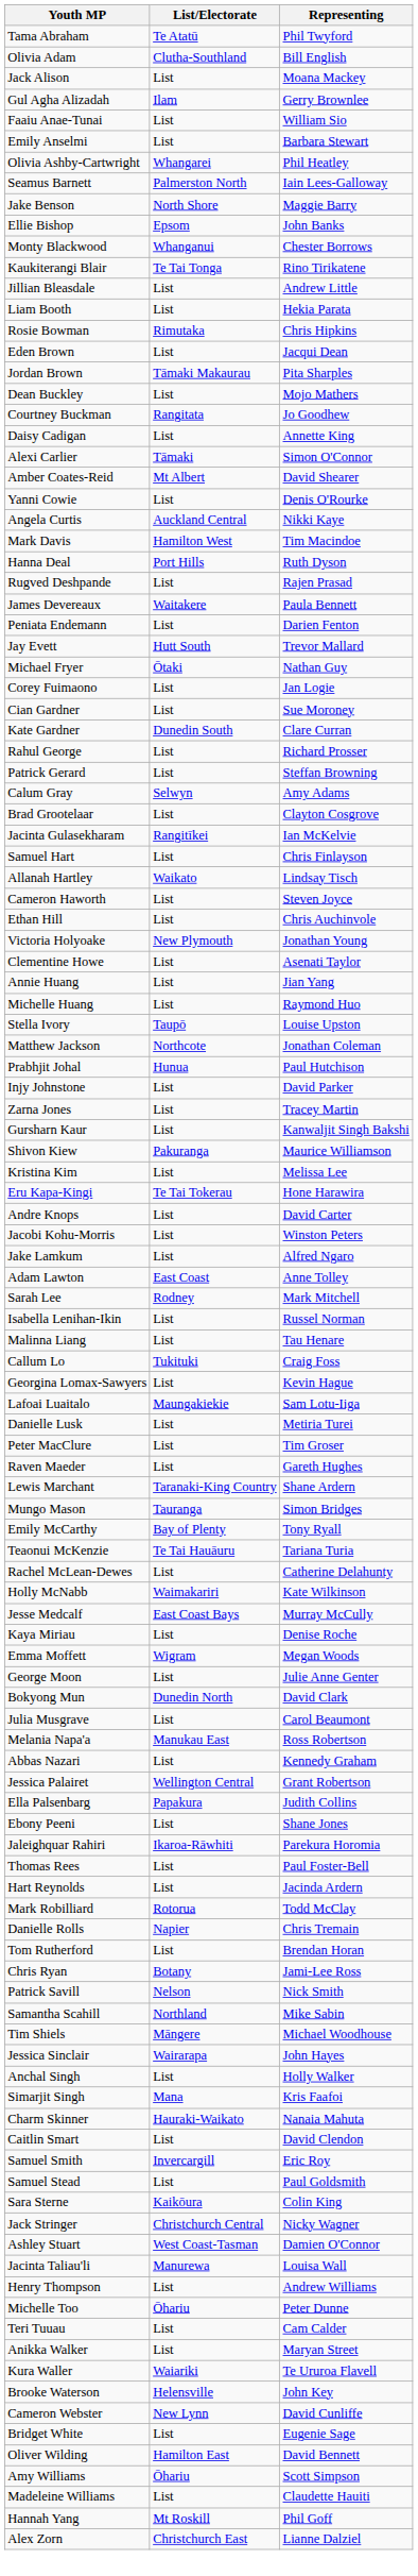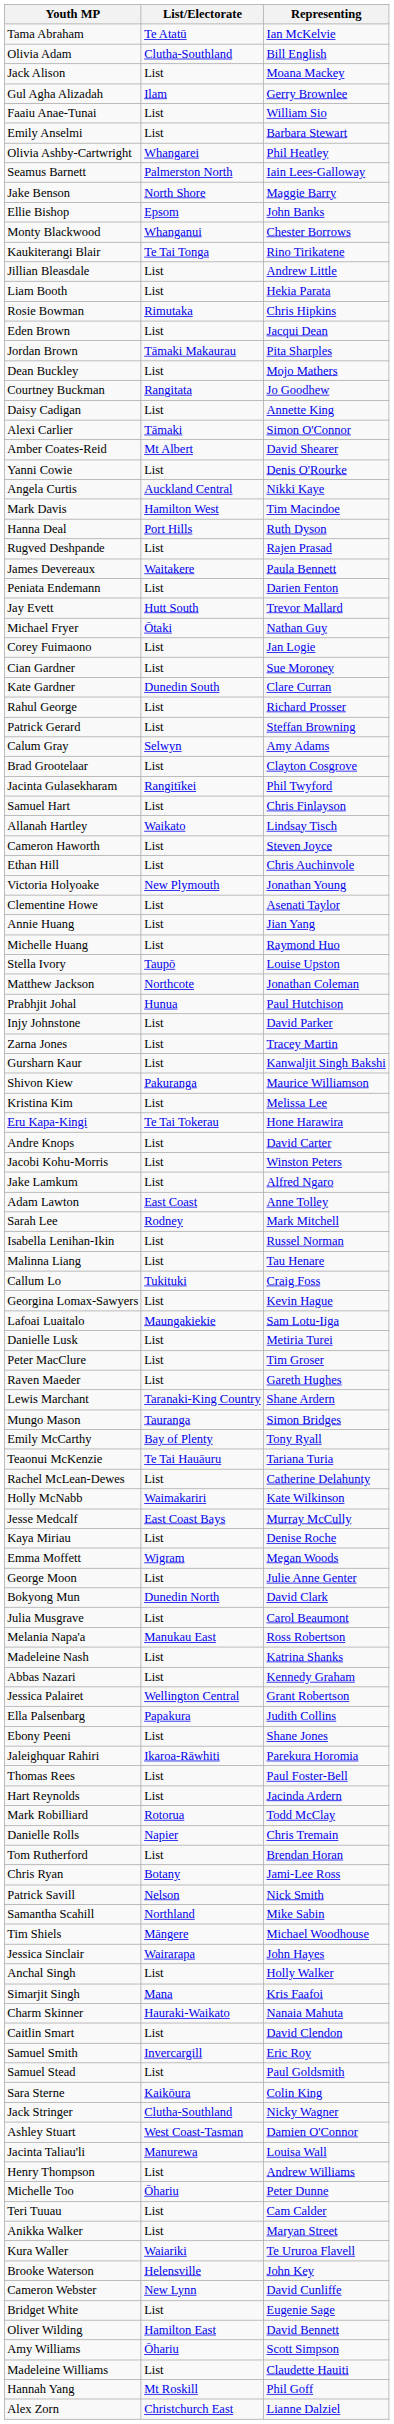 <table class="wikitable sortable collapsible collapsed">
 <tr>
 <th scope="col">Youth MP</th>
 <th scope="col">List/Electorate</th>
 <th scope="col">Representing</th>
 </tr>
 <tr>
 <td>Tama Abraham</td>
 <td><a href='#'>Te Atatū</a></td>
-<td><a href='#'>Phil Twyford</a></td>
+<td><a href='#'>Ian McKelvie</a></td>
 </tr>
 <tr>
 <td>Olivia Adam</td>
 <td><a href='#'>Clutha-Southland</a></td>
 <td><a href='#'>Bill English</a></td>
 </tr>
 <tr>
 <td>Jack Alison</td>
 <td>List</td>
 <td><a href='#'>Moana Mackey</a></td>
 </tr>
 <tr>
 <td>Gul Agha Alizadah</td>
 <td><a href='#'>Ilam</a></td>
 <td><a href='#'>Gerry Brownlee</a></td>
 </tr>
 <tr>
 <td>Faaiu Anae-Tunai</td>
 <td>List</td>
 <td><a href='#'>William Sio</a></td>
 </tr>
 <tr>
 <td>Emily Anselmi</td>
 <td>List</td>
 <td><a href='#'>Barbara Stewart</a></td>
 </tr>
 <tr>
 <td>Olivia Ashby-Cartwright</td>
 <td><a href='#'>Whangarei</a></td>
 <td><a href='#'>Phil Heatley</a></td>
 </tr>
 <tr>
 <td>Seamus Barnett</td>
 <td><a href='#'>Palmerston North</a></td>
 <td><a href='#'>Iain Lees-Galloway</a></td>
 </tr>
 <tr>
 <td>Jake Benson</td>
 <td><a href='#'>North Shore</a></td>
 <td><a href='#'>Maggie Barry</a></td>
 </tr>
 <tr>
 <td>Ellie Bishop</td>
 <td><a href='#'>Epsom</a></td>
 <td><a href='#'>John Banks</a></td>
 </tr>
 <tr>
 <td>Monty Blackwood</td>
 <td><a href='#'>Whanganui</a></td>
 <td><a href='#'>Chester Borrows</a></td>
 </tr>
 <tr>
 <td>Kaukiterangi Blair</td>
 <td><a href='#'>Te Tai Tonga</a></td>
 <td><a href='#'>Rino Tirikatene</a></td>
 </tr>
 <tr>
 <td>Jillian Bleasdale</td>
 <td>List</td>
 <td><a href='#'>Andrew Little</a></td>
 </tr>
 <tr>
 <td>Liam Booth</td>
 <td>List</td>
 <td><a href='#'>Hekia Parata</a></td>
 </tr>
 <tr>
 <td>Rosie Bowman</td>
 <td><a href='#'>Rimutaka</a></td>
 <td><a href='#'>Chris Hipkins</a></td>
 </tr>
 <tr>
 <td>Eden Brown</td>
 <td>List</td>
 <td><a href='#'>Jacqui Dean</a></td>
 </tr>
 <tr>
 <td>Jordan Brown</td>
 <td><a href='#'>Tāmaki Makaurau</a></td>
 <td><a href='#'>Pita Sharples</a></td>
 </tr>
 <tr>
 <td>Dean Buckley</td>
 <td>List</td>
 <td><a href='#'>Mojo Mathers</a></td>
 </tr>
 <tr>
 <td>Courtney Buckman</td>
 <td><a href='#'>Rangitata</a></td>
 <td><a href='#'>Jo Goodhew</a></td>
 </tr>
 <tr>
 <td>Daisy Cadigan</td>
 <td>List</td>
 <td><a href='#'>Annette King</a></td>
 </tr>
 <tr>
 <td>Alexi Carlier</td>
 <td><a href='#'>Tāmaki</a></td>
 <td><a href='#'>Simon O'Connor</a></td>
 </tr>
 <tr>
 <td>Amber Coates-Reid</td>
 <td><a href='#'>Mt Albert</a></td>
 <td><a href='#'>David Shearer</a></td>
 </tr>
 <tr>
 <td>Yanni Cowie</td>
 <td>List</td>
 <td><a href='#'>Denis O'Rourke</a></td>
 </tr>
 <tr>
 <td>Angela Curtis</td>
 <td><a href='#'>Auckland Central</a></td>
 <td><a href='#'>Nikki Kaye</a></td>
 </tr>
 <tr>
 <td>Mark Davis</td>
 <td><a href='#'>Hamilton West</a></td>
 <td><a href='#'>Tim Macindoe</a></td>
 </tr>
 <tr>
 <td>Hanna Deal</td>
 <td><a href='#'>Port Hills</a></td>
 <td><a href='#'>Ruth Dyson</a></td>
 </tr>
 <tr>
 <td>Rugved Deshpande</td>
 <td>List</td>
 <td><a href='#'>Rajen Prasad</a></td>
 </tr>
 <tr>
 <td>James Devereaux</td>
 <td><a href='#'>Waitakere</a></td>
 <td><a href='#'>Paula Bennett</a></td>
 </tr>
 <tr>
 <td>Peniata Endemann</td>
 <td>List</td>
 <td><a href='#'>Darien Fenton</a></td>
 </tr>
 <tr>
 <td>Jay Evett</td>
 <td><a href='#'>Hutt South</a></td>
 <td><a href='#'>Trevor Mallard</a></td>
 </tr>
 <tr>
 <td>Michael Fryer</td>
 <td><a href='#'>Ōtaki</a></td>
 <td><a href='#'>Nathan Guy</a></td>
 </tr>
 <tr>
 <td>Corey Fuimaono</td>
 <td>List</td>
 <td><a href='#'>Jan Logie</a></td>
 </tr>
 <tr>
 <td>Cian Gardner</td>
 <td>List</td>
 <td><a href='#'>Sue Moroney</a></td>
 </tr>
 <tr>
 <td>Kate Gardner</td>
 <td><a href='#'>Dunedin South</a></td>
 <td><a href='#'>Clare Curran</a></td>
 </tr>
 <tr>
 <td>Rahul George</td>
 <td>List</td>
 <td><a href='#'>Richard Prosser</a></td>
 </tr>
 <tr>
 <td>Patrick Gerard</td>
 <td>List</td>
 <td><a href='#'>Steffan Browning</a></td>
 </tr>
 <tr>
 <td>Calum Gray</td>
 <td><a href='#'>Selwyn</a></td>
 <td><a href='#'>Amy Adams</a></td>
 </tr>
 <tr>
 <td>Brad Grootelaar</td>
 <td>List</td>
 <td><a href='#'>Clayton Cosgrove</a></td>
 </tr>
 <tr>
 <td>Jacinta Gulasekharam</td>
 <td><a href='#'>Rangitīkei</a></td>
-<td><a href='#'>Ian McKelvie</a></td>
+<td><a href='#'>Phil Twyford</a></td>
 </tr>
 <tr>
 <td>Samuel Hart</td>
 <td>List</td>
 <td><a href='#'>Chris Finlayson</a></td>
 </tr>
 <tr>
 <td>Allanah Hartley</td>
 <td><a href='#'>Waikato</a></td>
 <td><a href='#'>Lindsay Tisch</a></td>
 </tr>
 <tr>
 <td>Cameron Haworth</td>
 <td>List</td>
 <td><a href='#'>Steven Joyce</a></td>
 </tr>
 <tr>
 <td>Ethan Hill</td>
 <td>List</td>
 <td><a href='#'>Chris Auchinvole</a></td>
 </tr>
 <tr>
 <td>Victoria Holyoake</td>
 <td><a href='#'>New Plymouth</a></td>
 <td><a href='#'>Jonathan Young</a></td>
 </tr>
 <tr>
 <td>Clementine Howe</td>
 <td>List</td>
 <td><a href='#'>Asenati Taylor</a></td>
 </tr>
 <tr>
 <td>Annie Huang</td>
 <td>List</td>
 <td><a href='#'>Jian Yang</a></td>
 </tr>
 <tr>
 <td>Michelle Huang</td>
 <td>List</td>
 <td><a href='#'>Raymond Huo</a></td>
 </tr>
 <tr>
 <td>Stella Ivory</td>
 <td><a href='#'>Taupō</a></td>
 <td><a href='#'>Louise Upston</a></td>
 </tr>
 <tr>
 <td>Matthew Jackson</td>
 <td><a href='#'>Northcote</a></td>
 <td><a href='#'>Jonathan Coleman</a></td>
 </tr>
 <tr>
 <td>Prabhjit Johal</td>
 <td><a href='#'>Hunua</a></td>
 <td><a href='#'>Paul Hutchison</a></td>
 </tr>
 <tr>
 <td>Injy Johnstone</td>
 <td>List</td>
 <td><a href='#'>David Parker</a></td>
 </tr>
 <tr>
 <td>Zarna Jones</td>
 <td>List</td>
 <td><a href='#'>Tracey Martin</a></td>
 </tr>
 <tr>
 <td>Gursharn Kaur</td>
 <td>List</td>
 <td><a href='#'>Kanwaljit Singh Bakshi</a></td>
 </tr>
 <tr>
 <td>Shivon Kiew</td>
 <td><a href='#'>Pakuranga</a></td>
 <td><a href='#'>Maurice Williamson</a></td>
 </tr>
 <tr>
 <td>Kristina Kim</td>
 <td>List</td>
 <td><a href='#'>Melissa Lee</a></td>
 </tr>
 <tr>
 <td><a href='#'>Eru Kapa-Kingi</a></td>
 <td><a href='#'>Te Tai Tokerau</a></td>
 <td><a href='#'>Hone Harawira</a></td>
 </tr>
 <tr>
 <td>Andre Knops</td>
 <td>List</td>
 <td><a href='#'>David Carter</a></td>
 </tr>
 <tr>
 <td>Jacobi Kohu-Morris</td>
 <td>List</td>
 <td><a href='#'>Winston Peters</a></td>
 </tr>
 <tr>
 <td>Jake Lamkum</td>
 <td>List</td>
 <td><a href='#'>Alfred Ngaro</a></td>
 </tr>
 <tr>
 <td>Adam Lawton</td>
 <td><a href='#'>East Coast</a></td>
 <td><a href='#'>Anne Tolley</a></td>
 </tr>
 <tr>
 <td>Sarah Lee</td>
 <td><a href='#'>Rodney</a></td>
 <td><a href='#'>Mark Mitchell</a></td>
 </tr>
 <tr>
 <td>Isabella Lenihan-Ikin</td>
 <td>List</td>
 <td><a href='#'>Russel Norman</a></td>
 </tr>
 <tr>
 <td>Malinna Liang</td>
 <td>List</td>
 <td><a href='#'>Tau Henare</a></td>
 </tr>
 <tr>
 <td>Callum Lo</td>
 <td><a href='#'>Tukituki</a></td>
 <td><a href='#'>Craig Foss</a></td>
 </tr>
 <tr>
 <td>Georgina Lomax-Sawyers</td>
 <td>List</td>
 <td><a href='#'>Kevin Hague</a></td>
 </tr>
 <tr>
 <td>Lafoai Luaitalo</td>
 <td><a href='#'>Maungakiekie</a></td>
 <td><a href='#'>Sam Lotu-Iiga</a></td>
 </tr>
 <tr>
 <td>Danielle Lusk</td>
 <td>List</td>
 <td><a href='#'>Metiria Turei</a></td>
 </tr>
 <tr>
 <td>Peter MacClure</td>
 <td>List</td>
 <td><a href='#'>Tim Groser</a></td>
 </tr>
 <tr>
 <td>Raven Maeder</td>
 <td>List</td>
 <td><a href='#'>Gareth Hughes</a></td>
 </tr>
 <tr>
 <td>Lewis Marchant</td>
 <td><a href='#'>Taranaki-King Country</a></td>
 <td><a href='#'>Shane Ardern</a></td>
 </tr>
 <tr>
 <td>Mungo Mason</td>
 <td><a href='#'>Tauranga</a></td>
 <td><a href='#'>Simon Bridges</a></td>
 </tr>
 <tr>
 <td>Emily McCarthy</td>
 <td><a href='#'>Bay of Plenty</a></td>
 <td><a href='#'>Tony Ryall</a></td>
 </tr>
 <tr>
 <td>Teaonui McKenzie</td>
 <td><a href='#'>Te Tai Hauāuru</a></td>
 <td><a href='#'>Tariana Turia</a></td>
 </tr>
 <tr>
 <td>Rachel McLean-Dewes</td>
 <td>List</td>
 <td><a href='#'>Catherine Delahunty</a></td>
 </tr>
 <tr>
 <td>Holly McNabb</td>
 <td><a href='#'>Waimakariri</a></td>
 <td><a href='#'>Kate Wilkinson</a></td>
 </tr>
 <tr>
 <td>Jesse Medcalf</td>
 <td><a href='#'>East Coast Bays</a></td>
 <td><a href='#'>Murray McCully</a></td>
 </tr>
 <tr>
 <td>Kaya Miriau</td>
 <td>List</td>
 <td><a href='#'>Denise Roche</a></td>
 </tr>
 <tr>
 <td>Emma Moffett</td>
 <td><a href='#'>Wigram</a></td>
 <td><a href='#'>Megan Woods</a></td>
 </tr>
 <tr>
 <td>George Moon</td>
 <td>List</td>
 <td><a href='#'>Julie Anne Genter</a></td>
 </tr>
 <tr>
 <td>Bokyong Mun</td>
 <td><a href='#'>Dunedin North</a></td>
 <td><a href='#'>David Clark</a></td>
 </tr>
 <tr>
 <td>Julia Musgrave</td>
 <td>List</td>
 <td><a href='#'>Carol Beaumont</a></td>
 </tr>
 <tr>
 <td>Melania Napa'a</td>
 <td><a href='#'>Manukau East</a></td>
 <td><a href='#'>Ross Robertson</a></td>
 </tr>
 <tr>
+<td>Madeleine Nash</td>
+<td>List</td>
+<td><a href='#'>Katrina Shanks</a></td>
+</tr>
+<tr>
 <td>Abbas Nazari</td>
 <td>List</td>
 <td><a href='#'>Kennedy Graham</a></td>
 </tr>
 <tr>
 <td>Jessica Palairet</td>
 <td><a href='#'>Wellington Central</a></td>
 <td><a href='#'>Grant Robertson</a></td>
 </tr>
 <tr>
 <td>Ella Palsenbarg</td>
 <td><a href='#'>Papakura</a></td>
 <td><a href='#'>Judith Collins</a></td>
 </tr>
 <tr>
 <td>Ebony Peeni</td>
 <td>List</td>
 <td><a href='#'>Shane Jones</a></td>
 </tr>
 <tr>
 <td>Jaleighquar Rahiri</td>
 <td><a href='#'>Ikaroa-Rāwhiti</a></td>
 <td><a href='#'>Parekura Horomia</a></td>
 </tr>
 <tr>
 <td>Thomas Rees</td>
 <td>List</td>
 <td><a href='#'>Paul Foster-Bell</a></td>
 </tr>
 <tr>
 <td>Hart Reynolds</td>
 <td>List</td>
 <td><a href='#'>Jacinda Ardern</a></td>
 </tr>
 <tr>
 <td>Mark Robilliard</td>
 <td><a href='#'>Rotorua</a></td>
 <td><a href='#'>Todd McClay</a></td>
 </tr>
 <tr>
 <td>Danielle Rolls</td>
 <td><a href='#'>Napier</a></td>
 <td><a href='#'>Chris Tremain</a></td>
 </tr>
 <tr>
 <td>Tom Rutherford</td>
 <td>List</td>
 <td><a href='#'>Brendan Horan</a></td>
 </tr>
 <tr>
 <td>Chris Ryan</td>
 <td><a href='#'>Botany</a></td>
 <td><a href='#'>Jami-Lee Ross</a></td>
 </tr>
 <tr>
 <td>Patrick Savill</td>
 <td><a href='#'>Nelson</a></td>
 <td><a href='#'>Nick Smith</a></td>
 </tr>
 <tr>
 <td>Samantha Scahill</td>
 <td><a href='#'>Northland</a></td>
 <td><a href='#'>Mike Sabin</a></td>
 </tr>
 <tr>
 <td>Tim Shiels</td>
 <td><a href='#'>Māngere</a></td>
 <td><a href='#'>Michael Woodhouse</a></td>
 </tr>
 <tr>
 <td>Jessica Sinclair</td>
 <td><a href='#'>Wairarapa</a></td>
 <td><a href='#'>John Hayes</a></td>
 </tr>
 <tr>
 <td>Anchal Singh</td>
 <td>List</td>
 <td><a href='#'>Holly Walker</a></td>
 </tr>
 <tr>
 <td>Simarjit Singh</td>
 <td><a href='#'>Mana</a></td>
 <td><a href='#'>Kris Faafoi</a></td>
 </tr>
 <tr>
 <td>Charm Skinner</td>
 <td><a href='#'>Hauraki-Waikato</a></td>
 <td><a href='#'>Nanaia Mahuta</a></td>
 </tr>
 <tr>
 <td>Caitlin Smart</td>
 <td>List</td>
 <td><a href='#'>David Clendon</a></td>
 </tr>
 <tr>
 <td>Samuel Smith</td>
 <td><a href='#'>Invercargill</a></td>
 <td><a href='#'>Eric Roy</a></td>
 </tr>
 <tr>
 <td>Samuel Stead</td>
 <td>List</td>
 <td><a href='#'>Paul Goldsmith</a></td>
 </tr>
 <tr>
 <td>Sara Sterne</td>
 <td><a href='#'>Kaikōura</a></td>
 <td><a href='#'>Colin King</a></td>
 </tr>
 <tr>
 <td>Jack Stringer</td>
-<td><a href='#'>Christchurch Central</a></td>
+<td><a href='#'>Clutha-Southland</a></td>
 <td><a href='#'>Nicky Wagner</a></td>
 </tr>
 <tr>
 <td>Ashley Stuart</td>
 <td><a href='#'>West Coast-Tasman</a></td>
 <td><a href='#'>Damien O'Connor</a></td>
 </tr>
 <tr>
 <td>Jacinta Taliau'li</td>
 <td><a href='#'>Manurewa</a></td>
 <td><a href='#'>Louisa Wall</a></td>
 </tr>
 <tr>
 <td>Henry Thompson</td>
 <td>List</td>
 <td><a href='#'>Andrew Williams</a></td>
 </tr>
 <tr>
 <td>Michelle Too</td>
 <td><a href='#'>Ōhariu</a></td>
 <td><a href='#'>Peter Dunne</a></td>
 </tr>
 <tr>
 <td>Teri Tuuau</td>
 <td>List</td>
 <td><a href='#'>Cam Calder</a></td>
 </tr>
 <tr>
 <td>Anikka Walker</td>
 <td>List</td>
 <td><a href='#'>Maryan Street</a></td>
 </tr>
 <tr>
 <td>Kura Waller</td>
 <td><a href='#'>Waiariki</a></td>
 <td><a href='#'>Te Ururoa Flavell</a></td>
 </tr>
 <tr>
 <td>Brooke Waterson</td>
 <td><a href='#'>Helensville</a></td>
 <td><a href='#'>John Key</a></td>
 </tr>
 <tr>
 <td>Cameron Webster</td>
 <td><a href='#'>New Lynn</a></td>
 <td><a href='#'>David Cunliffe</a></td>
 </tr>
 <tr>
 <td>Bridget White</td>
 <td>List</td>
 <td><a href='#'>Eugenie Sage</a></td>
 </tr>
 <tr>
 <td>Oliver Wilding</td>
 <td><a href='#'>Hamilton East</a></td>
 <td><a href='#'>David Bennett</a></td>
 </tr>
 <tr>
 <td>Amy Williams</td>
 <td><a href='#'>Ōhariu</a></td>
 <td><a href='#'>Scott Simpson</a></td>
 </tr>
 <tr>
 <td>Madeleine Williams</td>
 <td>List</td>
 <td><a href='#'>Claudette Hauiti</a></td>
 </tr>
 <tr>
 <td>Hannah Yang</td>
 <td><a href='#'>Mt Roskill</a></td>
 <td><a href='#'>Phil Goff</a></td>
 </tr>
 <tr>
 <td>Alex Zorn</td>
 <td><a href='#'>Christchurch East</a></td>
 <td><a href='#'>Lianne Dalziel</a></td>
 </tr>
 </table>
